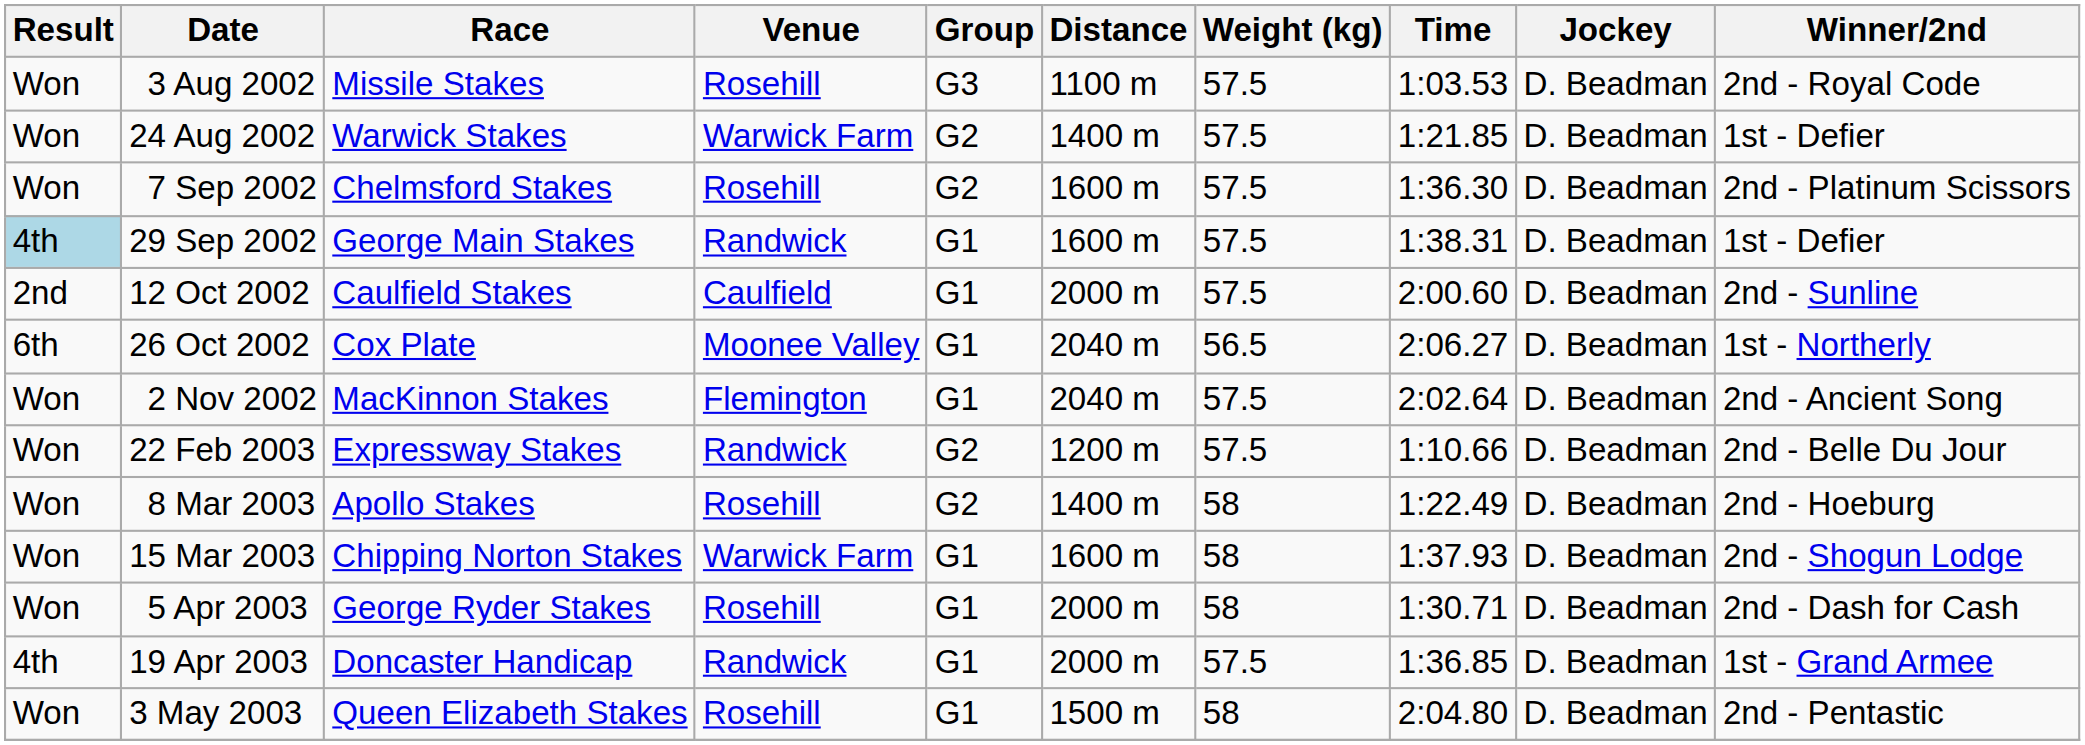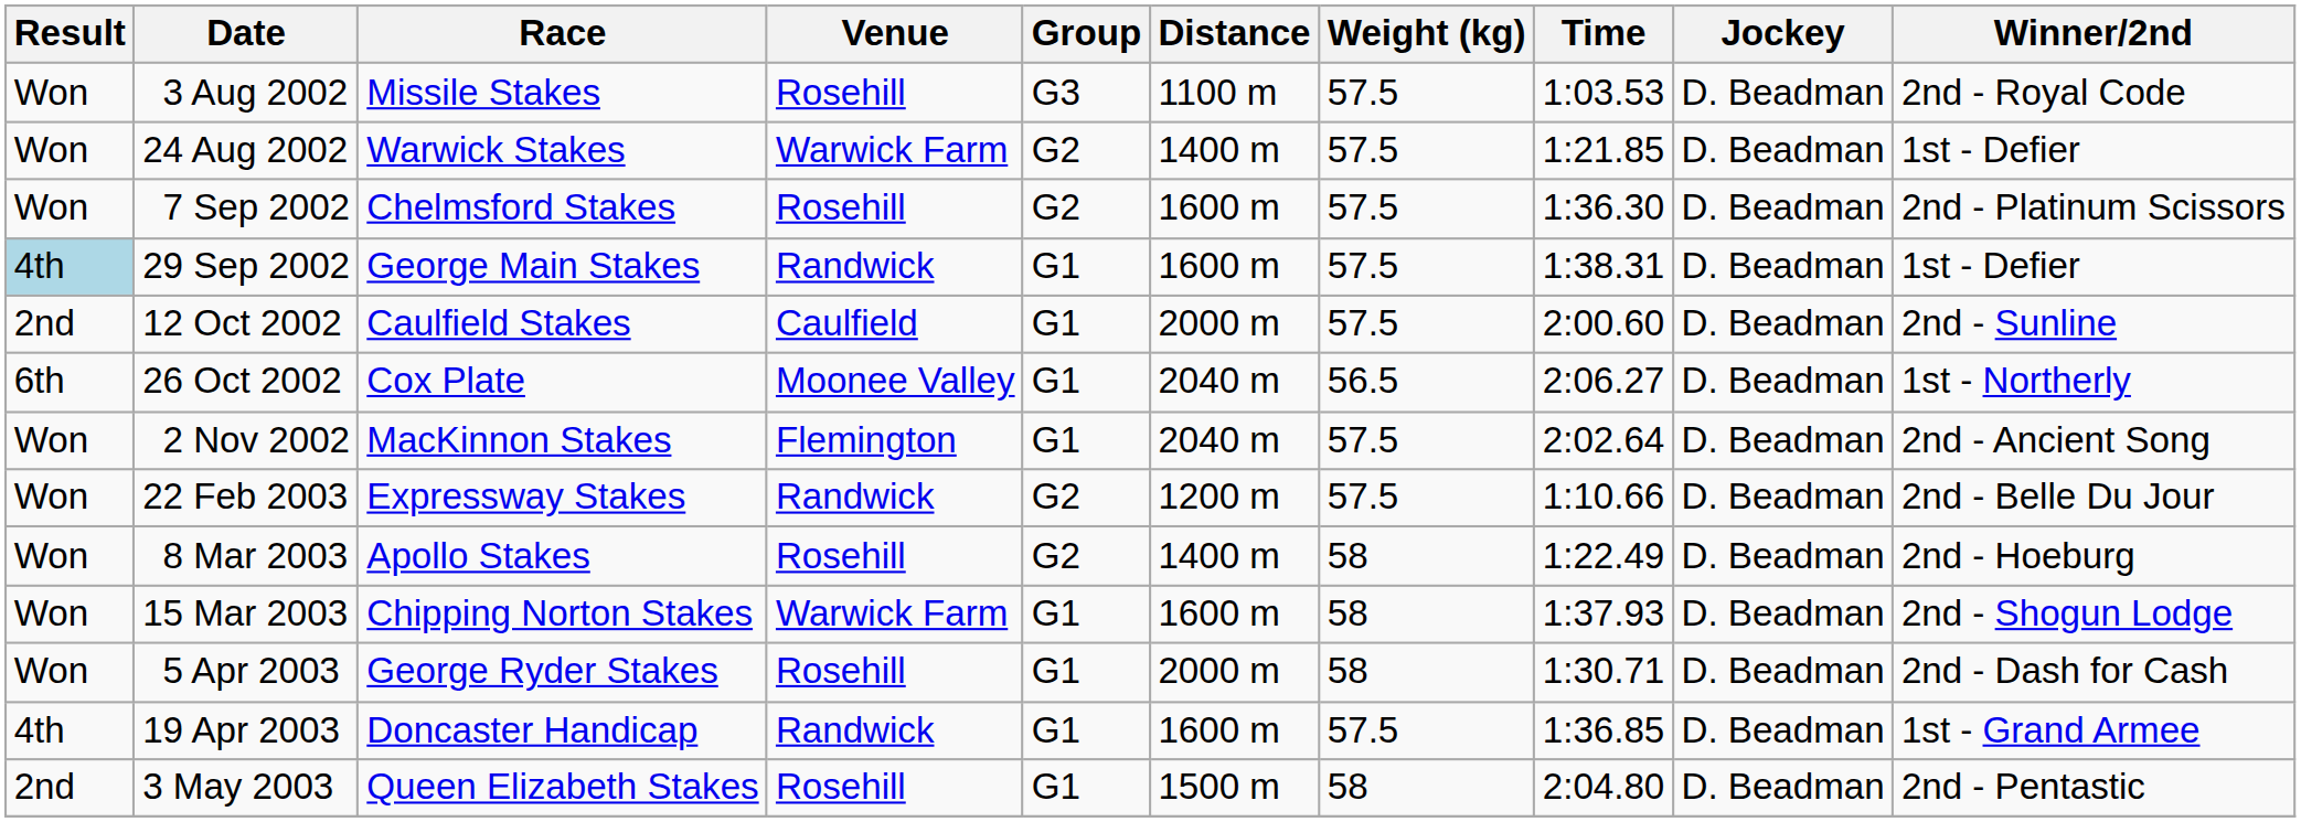 <table class="wikitable">
 <tr>
 <th>Result</th>
 <th>Date</th>
 <th>Race</th>
 <th>Venue</th>
 <th>Group</th>
 <th>Distance</th>
 <th>Weight (kg)</th>
 <th>Time</th>
 <th>Jockey</th>
 <th>Winner/2nd</th>
 </tr>
 <tr>
 <td>Won</td>
 <td>  3 Aug 2002</td>
 <td><a href='#'>Missile Stakes</a></td>
 <td><a href='#'>Rosehill</a></td>
 <td>G3</td>
 <td>1100 m</td>
 <td>57.5</td>
 <td>1:03.53</td>
 <td>D. Beadman</td>
 <td>2nd - Royal Code</td>
 </tr>
 <tr>
 <td>Won</td>
 <td>24 Aug 2002</td>
 <td><a href='#'>Warwick Stakes</a></td>
 <td><a href='#'>Warwick Farm</a></td>
 <td>G2</td>
 <td>1400 m</td>
 <td>57.5</td>
 <td>1:21.85</td>
 <td>D. Beadman</td>
 <td>1st - Defier</td>
 </tr>
 <tr>
 <td>Won</td>
 <td>  7 Sep 2002</td>
 <td><a href='#'>Chelmsford Stakes</a></td>
 <td><a href='#'>Rosehill</a></td>
 <td>G2</td>
 <td>1600 m</td>
 <td>57.5</td>
 <td>1:36.30</td>
 <td>D. Beadman</td>
 <td>2nd - Platinum Scissors</td>
 </tr>
 <tr>
 <td style="background: lightblue;">4th</td>
 <td>29 Sep 2002</td>
 <td><a href='#'>George Main Stakes</a></td>
 <td><a href='#'>Randwick</a></td>
 <td>G1</td>
 <td>1600 m</td>
 <td>57.5</td>
 <td>1:38.31</td>
 <td>D. Beadman</td>
 <td>1st - Defier</td>
 </tr>
 <tr>
 <td>2nd</td>
 <td>12 Oct 2002</td>
 <td><a href='#'>Caulfield Stakes</a></td>
 <td><a href='#'>Caulfield</a></td>
 <td>G1</td>
 <td>2000 m</td>
 <td>57.5</td>
 <td>2:00.60</td>
 <td>D. Beadman</td>
 <td>2nd - <a href='#'>Sunline</a></td>
 </tr>
 <tr>
 <td>6th</td>
 <td>26 Oct 2002</td>
 <td><a href='#'>Cox Plate</a></td>
 <td><a href='#'>Moonee Valley</a></td>
 <td>G1</td>
 <td>2040 m</td>
 <td>56.5</td>
 <td>2:06.27</td>
 <td>D. Beadman</td>
 <td>1st - <a href='#'>Northerly</a></td>
 </tr>
 <tr>
 <td>Won</td>
 <td>  2 Nov 2002</td>
 <td><a href='#'>MacKinnon Stakes</a></td>
 <td><a href='#'>Flemington</a></td>
 <td>G1</td>
 <td>2040 m</td>
 <td>57.5</td>
 <td>2:02.64</td>
 <td>D. Beadman</td>
 <td>2nd - Ancient Song</td>
 </tr>
 <tr>
 <td>Won</td>
 <td>22 Feb 2003</td>
 <td><a href='#'>Expressway Stakes</a></td>
 <td><a href='#'>Randwick</a></td>
 <td>G2</td>
 <td>1200 m</td>
 <td>57.5</td>
 <td>1:10.66</td>
 <td>D. Beadman</td>
 <td>2nd - Belle Du Jour</td>
 </tr>
 <tr>
 <td>Won</td>
 <td>  8 Mar 2003</td>
 <td><a href='#'>Apollo Stakes</a></td>
 <td><a href='#'>Rosehill</a></td>
 <td>G2</td>
 <td>1400 m</td>
 <td>58</td>
 <td>1:22.49</td>
 <td>D. Beadman</td>
 <td>2nd - Hoeburg</td>
 </tr>
 <tr>
 <td>Won</td>
 <td>15 Mar 2003</td>
 <td><a href='#'>Chipping Norton Stakes</a></td>
 <td><a href='#'>Warwick Farm</a></td>
 <td>G1</td>
 <td>1600 m</td>
 <td>58</td>
 <td>1:37.93</td>
 <td>D. Beadman</td>
 <td>2nd - <a href='#'>Shogun Lodge</a></td>
 </tr>
 <tr>
 <td>Won</td>
 <td>  5 Apr 2003</td>
 <td><a href='#'>George Ryder Stakes</a></td>
 <td><a href='#'>Rosehill</a></td>
 <td>G1</td>
 <td>2000 m</td>
 <td>58</td>
 <td>1:30.71</td>
 <td>D. Beadman</td>
 <td>2nd - Dash for Cash</td>
 </tr>
 <tr>
 <td>4th</td>
 <td>19 Apr 2003</td>
 <td><a href='#'>Doncaster Handicap</a></td>
 <td><a href='#'>Randwick</a></td>
 <td>G1</td>
-<td>2000 m</td>
+<td>1600 m</td>
 <td>57.5</td>
 <td>1:36.85</td>
 <td>D. Beadman</td>
 <td>1st - <a href='#'>Grand Armee</a></td>
 </tr>
 <tr>
-<td>Won</td>
+<td>2nd</td>
 <td>3 May 2003</td>
 <td><a href='#'>Queen Elizabeth Stakes</a></td>
 <td><a href='#'>Rosehill</a></td>
 <td>G1</td>
 <td>1500 m</td>
 <td>58</td>
 <td>2:04.80</td>
 <td>D. Beadman</td>
 <td>2nd - Pentastic</td>
 </tr>
 <tr>
 </tr>
 </table>
